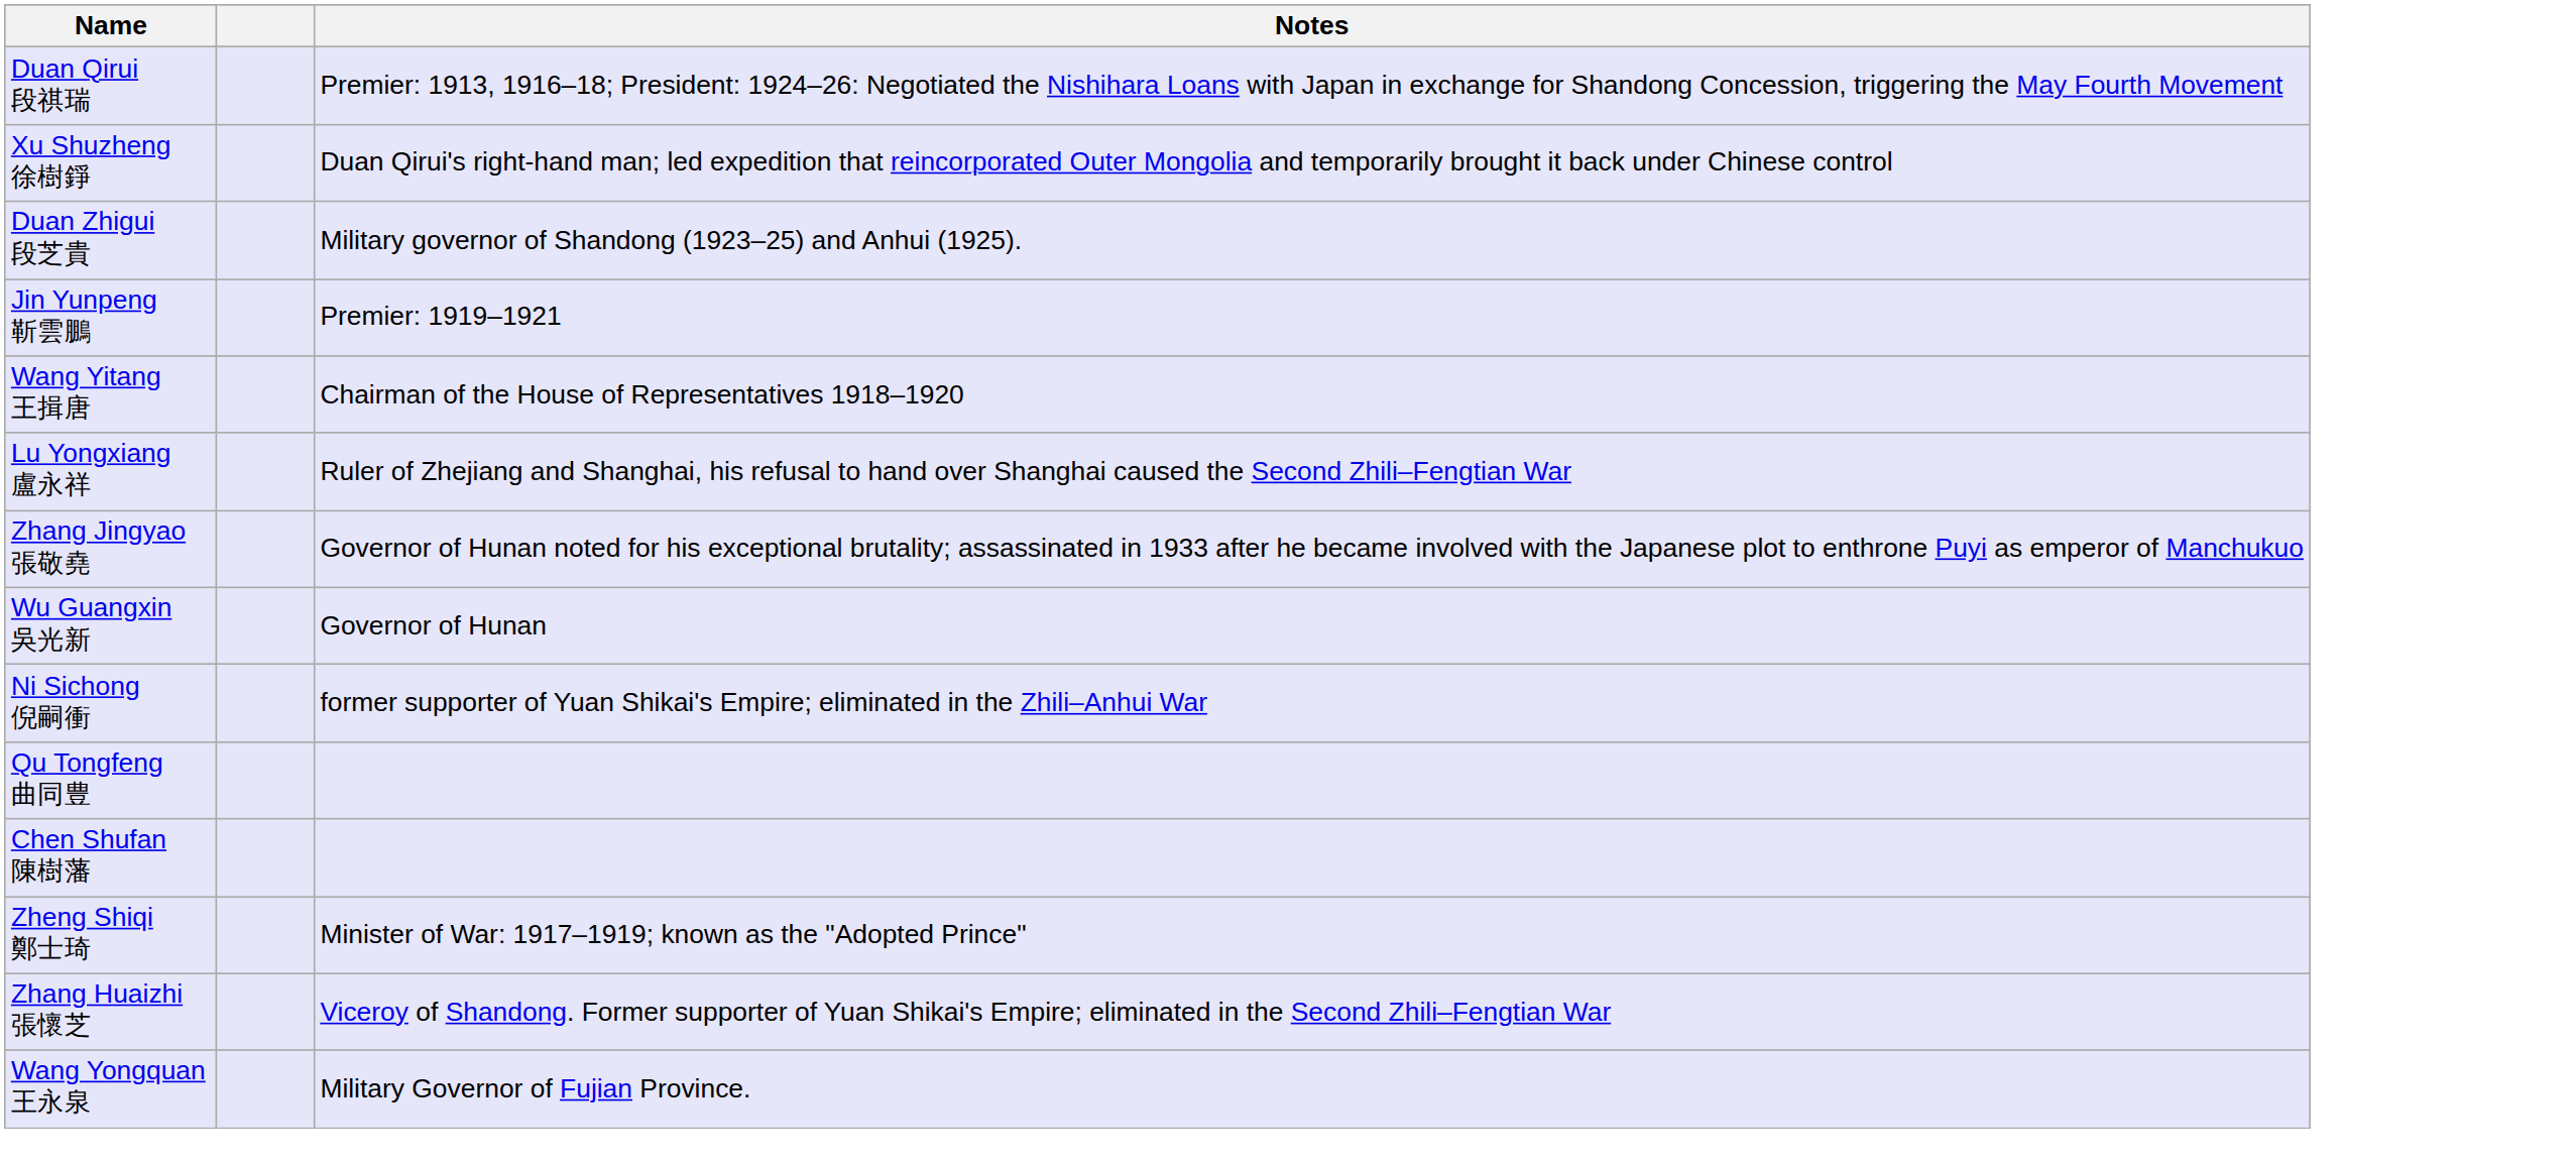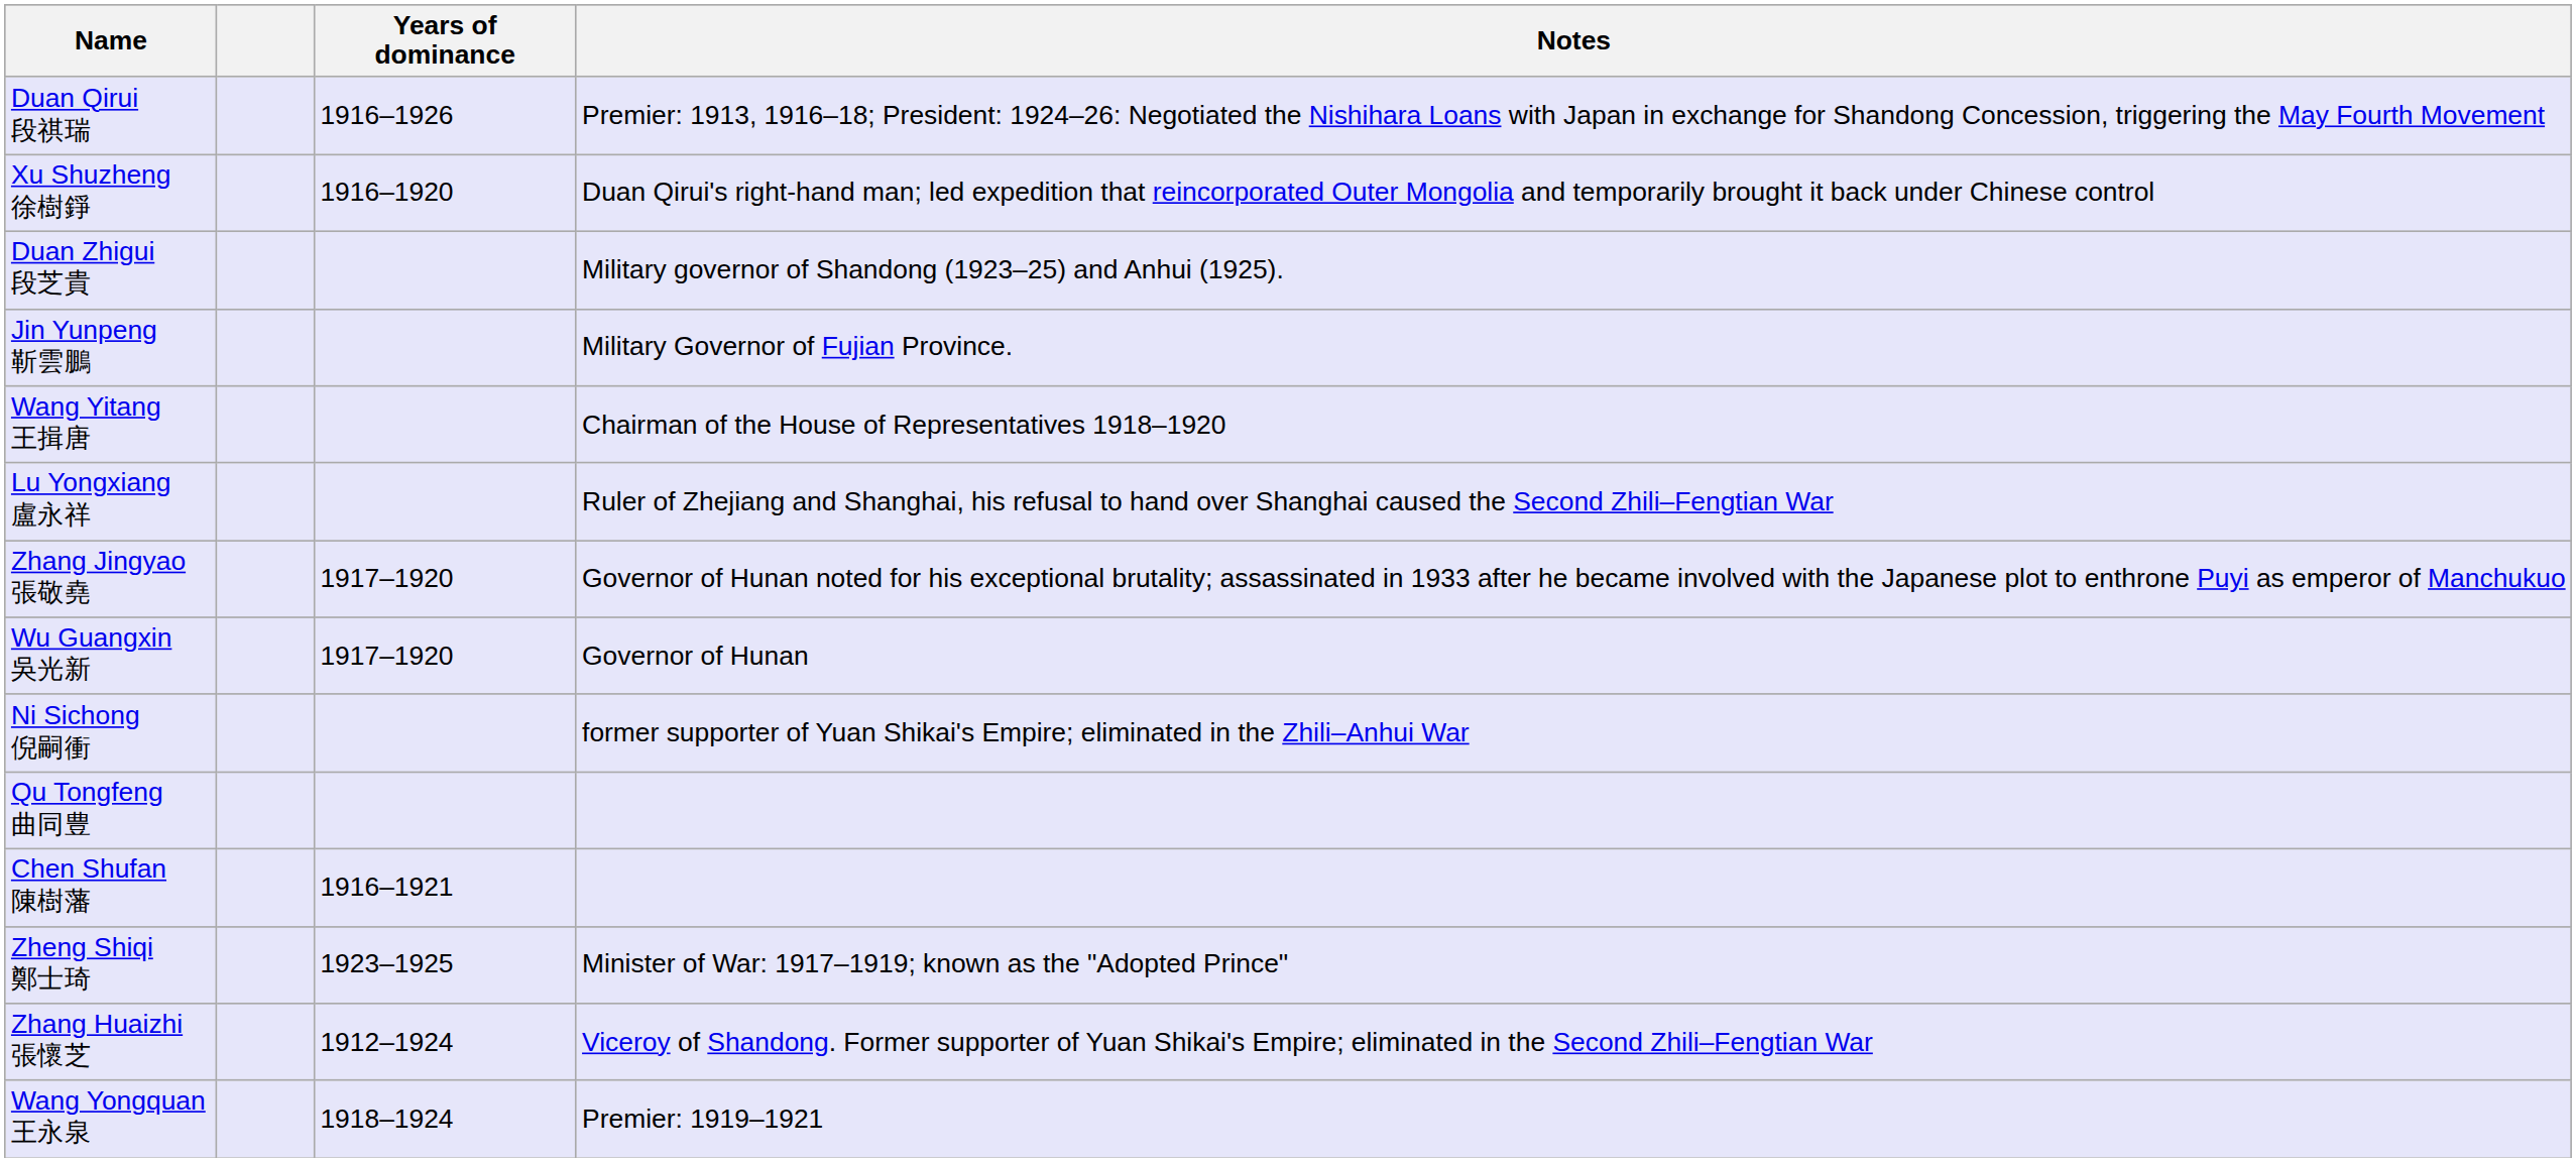 <table class="wikitable">
 <tr>
 <th width=120px>Name</th>
 <th width=51px></th>
+<th width=150px>Years of dominance</th>
 <th>Notes</th>
 </tr>
 <tr bgcolor=#E6E6FA>
 <td><a href='#'>Duan Qirui</a><br>段祺瑞</td>
 <td align=center></td>
+<td>1916–1926</td>
 <td>Premier: 1913, 1916–18; President: 1924–26: Negotiated the <a href='#'>Nishihara Loans</a> with Japan in exchange for Shandong Concession, triggering the <a href='#'>May Fourth Movement</a></td>
 </tr>
 <tr bgcolor=#E6E6FA>
 <td><a href='#'>Xu Shuzheng</a><br>徐樹錚</td>
 <td align=center></td>
+<td>1916–1920</td>
 <td>Duan Qirui's right-hand man; led expedition that <a href='#'>reincorporated Outer Mongolia</a> and temporarily brought it back under Chinese control</td>
 </tr>
 <tr bgcolor=#E6E6FA>
 <td><a href='#'>Duan Zhigui</a><br>段芝貴</td>
 <td align=center></td>
+<td></td>
 <td>Military governor of Shandong (1923–25) and Anhui (1925).</td>
 </tr>
 <tr bgcolor=#E6E6FA>
 <td><a href='#'>Jin Yunpeng</a><br>靳雲鵬</td>
 <td align=center></td>
-<td>Premier: 1919–1921</td>
+<td></td>
+<td>Military Governor of <a href='#'>Fujian</a> Province.</td>
 </tr>
 <tr bgcolor=#E6E6FA>
 <td><a href='#'>Wang Yitang</a><br>王揖唐</td>
 <td align=center></td>
+<td></td>
 <td>Chairman of the House of Representatives 1918–1920</td>
 </tr>
 <tr bgcolor=#E6E6FA>
 <td><a href='#'>Lu Yongxiang</a><br>盧永祥</td>
 <td align=center></td>
+<td></td>
 <td>Ruler of Zhejiang and Shanghai, his refusal to hand over Shanghai caused the <a href='#'>Second Zhili–Fengtian War</a></td>
 </tr>
 <tr bgcolor=#E6E6FA>
 <td><a href='#'>Zhang Jingyao</a><br>張敬堯</td>
 <td align=center></td>
+<td>1917–1920</td>
 <td>Governor of Hunan noted for his exceptional brutality; assassinated in 1933 after he became involved with the Japanese plot to enthrone <a href='#'>Puyi</a> as emperor of <a href='#'>Manchukuo</a></td>
 </tr>
 <tr bgcolor=#E6E6FA>
 <td><a href='#'>Wu Guangxin</a><br>吳光新</td>
 <td align=center></td>
+<td>1917–1920</td>
 <td>Governor of Hunan</td>
 </tr>
 <tr bgcolor=#E6E6FA>
 <td><a href='#'>Ni Sichong</a><br>倪嗣衝</td>
 <td align=center></td>
+<td></td>
 <td>former supporter of Yuan Shikai's Empire; eliminated in the <a href='#'>Zhili–Anhui War</a></td>
 </tr>
 <tr bgcolor=#E6E6FA>
 <td><a href='#'>Qu Tongfeng</a><br>曲同豊</td>
 <td align=center></td>
 <td></td>
+<td></td>
 </tr>
 <tr bgcolor=#E6E6FA>
 <td><a href='#'>Chen Shufan</a><br>陳樹藩</td>
 <td align=center></td>
+<td>1916–1921</td>
 <td></td>
 </tr>
 <tr bgcolor=#E6E6FA>
 <td><a href='#'>Zheng Shiqi</a><br>鄭士琦</td>
 <td align=center></td>
+<td>1923–1925</td>
 <td>Minister of War: 1917–1919; known as the "Adopted Prince"</td>
 </tr>
 <tr bgcolor=#E6E6FA>
 <td><a href='#'>Zhang Huaizhi</a><br>張懷芝</td>
 <td align=center></td>
+<td>1912–1924</td>
 <td><a href='#'>Viceroy</a> of <a href='#'>Shandong</a>. Former supporter of Yuan Shikai's Empire; eliminated in the <a href='#'>Second Zhili–Fengtian War</a></td>
 </tr>
 <tr bgcolor=#E6E6FA>
 <td><a href='#'>Wang Yongquan</a><br>王永泉</td>
 <td align=center></td>
-<td>Military Governor of <a href='#'>Fujian</a> Province.</td>
+<td>1918–1924</td>
+<td>Premier: 1919–1921</td>
 </tr>
 </table>
